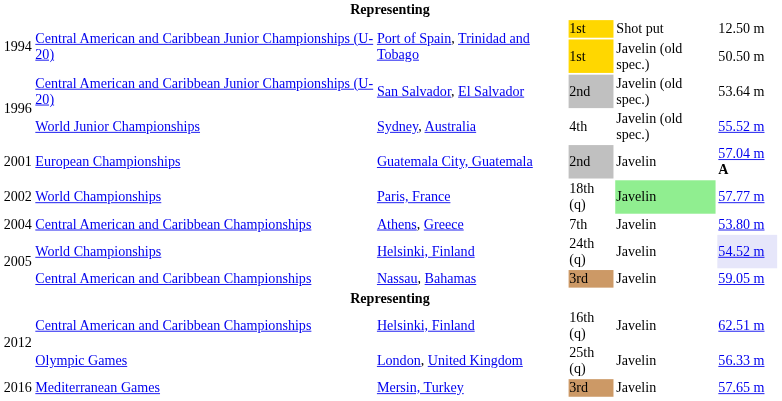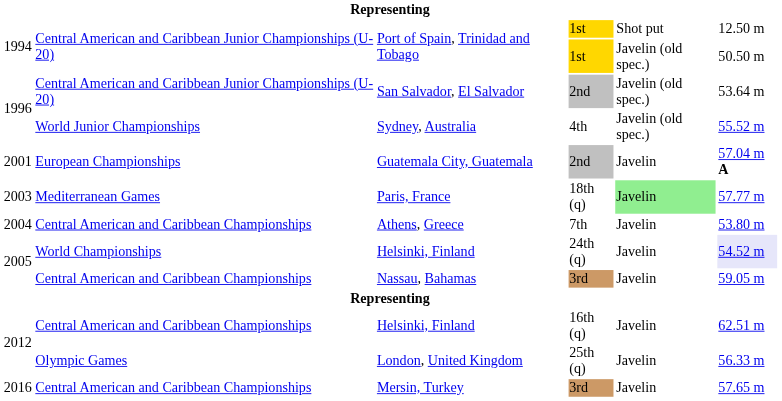 <table>
 <tr>
 <th colspan="6">Representing </th>
 </tr>
 <tr>
 <td rowspan = "2">1994</td>
 <td rowspan = "2"><a href='#'>Central American and Caribbean Junior Championships (U-20)</a></td>
 <td rowspan = "2"><a href='#'>Port of Spain</a>, <a href='#'>Trinidad and Tobago</a></td>
 <td bgcolor=gold>1st</td>
 <td>Shot put</td>
 <td>12.50 m</td>
 </tr>
 <tr>
 <td bgcolor=gold>1st</td>
 <td>Javelin (old spec.)</td>
 <td>50.50 m</td>
 </tr>
 <tr>
 <td rowspan = "2">1996</td>
 <td><a href='#'>Central American and Caribbean Junior Championships (U-20)</a></td>
 <td><a href='#'>San Salvador</a>, <a href='#'>El Salvador</a></td>
 <td bgcolor=silver>2nd</td>
 <td>Javelin (old spec.)</td>
 <td>53.64 m</td>
 </tr>
 <tr>
 <td><a href='#'>World Junior Championships</a></td>
 <td><a href='#'>Sydney</a>, <a href='#'>Australia</a></td>
 <td>4th</td>
 <td>Javelin (old spec.)</td>
 <td><a href='#'>55.52 m</a></td>
 </tr>
 <tr>
 <td>2001</td>
 <td><a href='#'>European Championships</a></td>
 <td><a href='#'>Guatemala City, Guatemala</a></td>
 <td bgcolor="silver">2nd</td>
 <td>Javelin</td>
 <td><a href='#'>57.04 m</a> <strong>A</strong></td>
 </tr>
 <tr>
-<td>2002</td>
-<td><a href='#'>World Championships</a></td>
+<td>2003</td>
+<td><a href='#'>Mediterranean Games</a></td>
 <td><a href='#'>Paris, France</a></td>
 <td>18th (q)</td>
 <td style="background: lightgreen;">Javelin</td>
 <td><a href='#'>57.77 m</a></td>
 </tr>
 <tr>
 <td>2004</td>
 <td><a href='#'>Central American and Caribbean Championships</a></td>
 <td><a href='#'>Athens</a>, <a href='#'>Greece</a></td>
 <td>7th</td>
 <td>Javelin</td>
 <td><a href='#'>53.80 m</a></td>
 </tr>
 <tr>
 <td rowspan = "2">2005</td>
 <td><a href='#'>World Championships</a></td>
 <td><a href='#'>Helsinki, Finland</a></td>
 <td>24th (q)</td>
 <td>Javelin</td>
 <td style="background: lavender;"><a href='#'>54.52 m</a></td>
 </tr>
 <tr>
 <td><a href='#'>Central American and Caribbean Championships</a></td>
 <td><a href='#'>Nassau</a>, <a href='#'>Bahamas</a></td>
 <td bgcolor="cc9966">3rd</td>
 <td>Javelin</td>
 <td><a href='#'>59.05 m</a></td>
 </tr>
 <tr>
 <th colspan="6">Representing </th>
 </tr>
 <tr>
 <td rowspan = "2">2012</td>
 <td><a href='#'>Central American and Caribbean Championships</a></td>
 <td><a href='#'>Helsinki, Finland</a></td>
 <td>16th (q)</td>
 <td>Javelin</td>
 <td><a href='#'>62.51 m</a></td>
 </tr>
 <tr>
 <td><a href='#'>Olympic Games</a></td>
 <td><a href='#'>London</a>, <a href='#'>United Kingdom</a></td>
 <td>25th (q)</td>
 <td>Javelin</td>
 <td><a href='#'>56.33 m</a></td>
 </tr>
 <tr>
 <td>2016</td>
-<td><a href='#'>Mediterranean Games</a></td>
+<td><a href='#'>Central American and Caribbean Championships</a></td>
 <td><a href='#'>Mersin, Turkey</a></td>
 <td bgcolor="cc9966">3rd</td>
 <td>Javelin</td>
 <td><a href='#'>57.65 m</a></td>
 </tr>
 </table>
